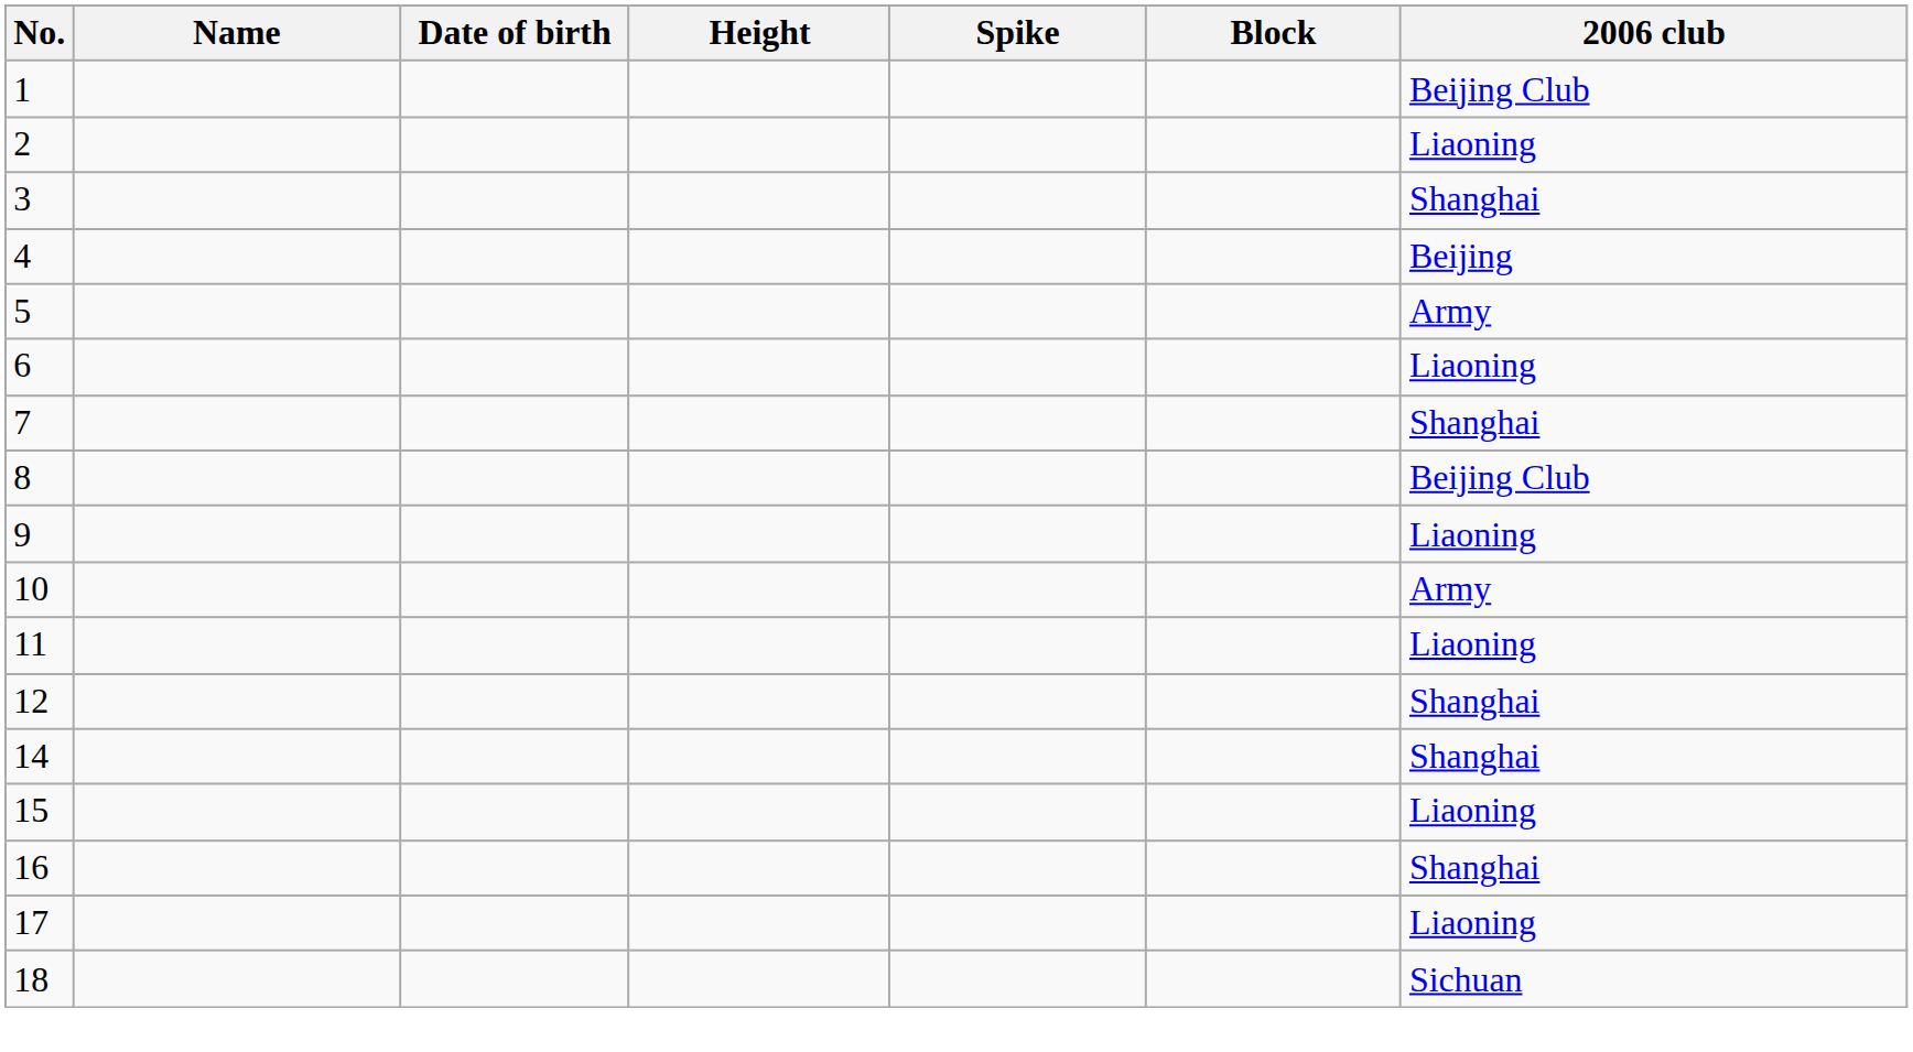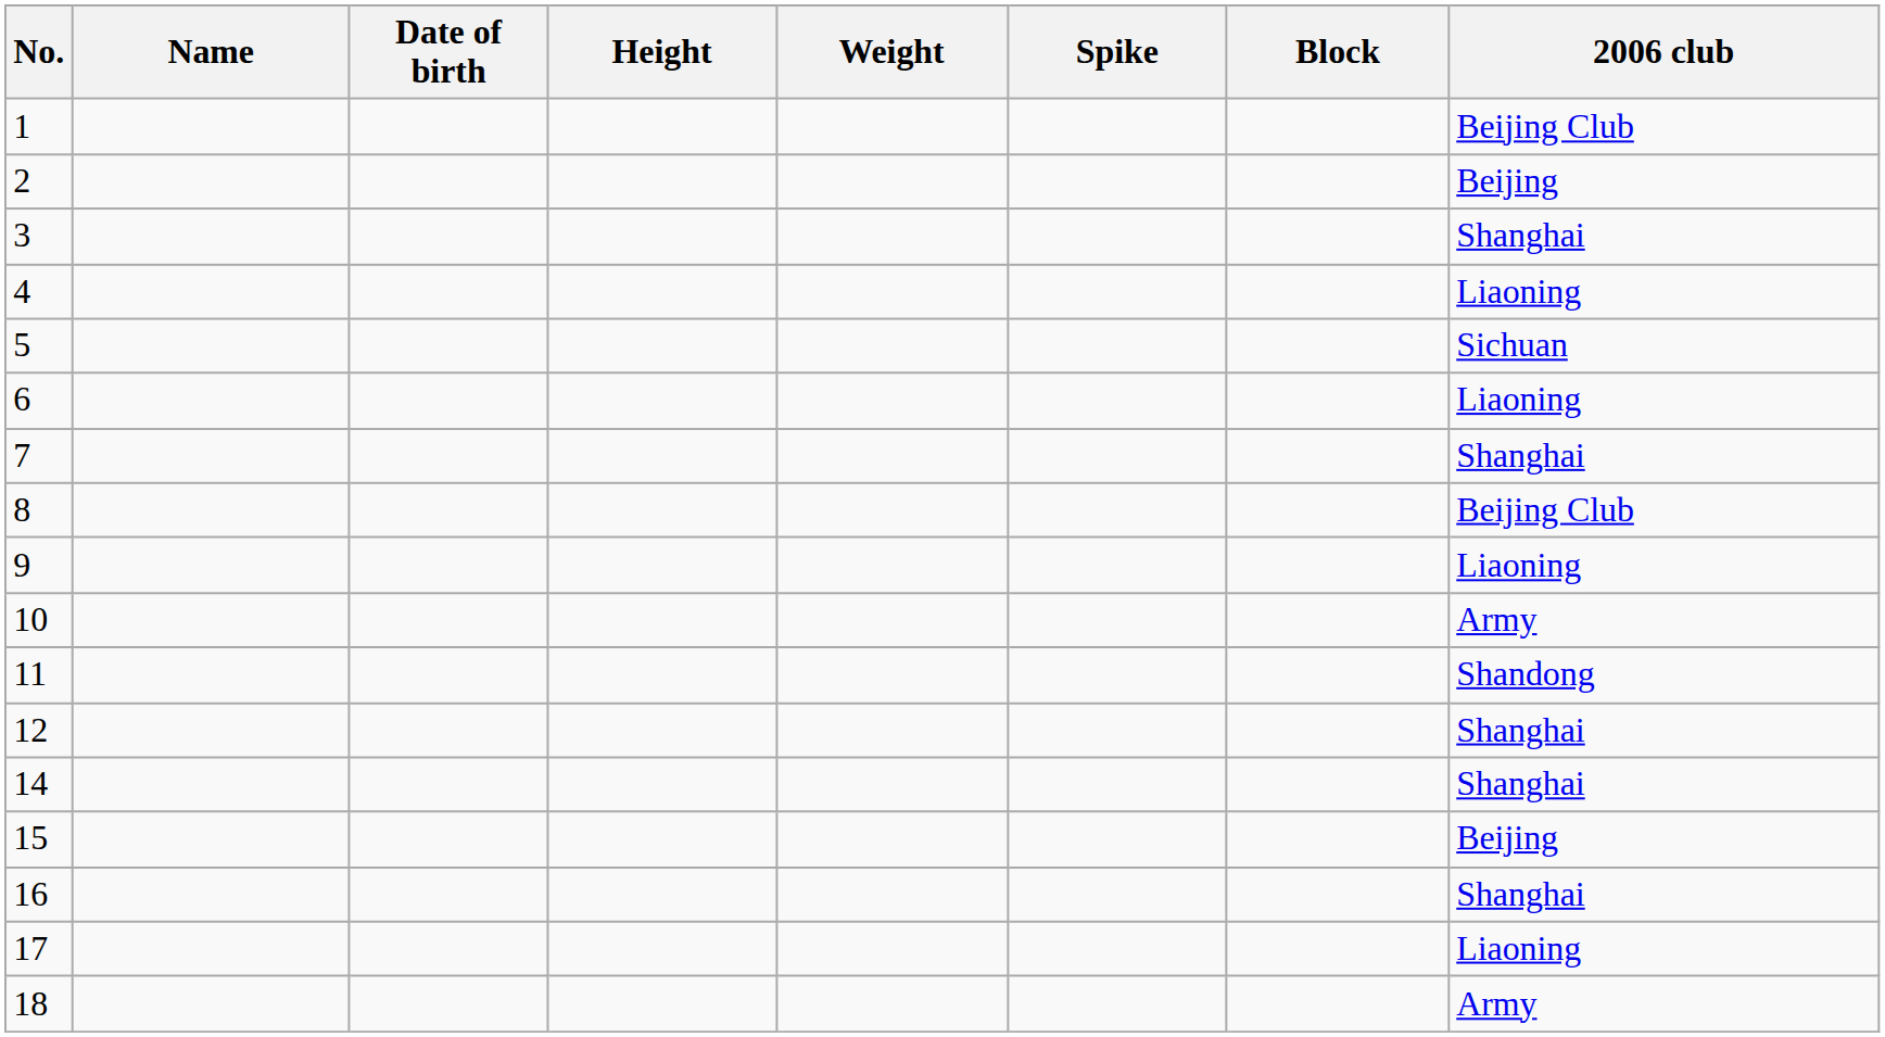 <table class="wikitable sortable" style=font-size:100%; text-align:center;>
 <tr>
 <th>No.</th>
 <th style=width:12em>Name</th>
 <th style=width:8em>Date of birth</th>
 <th style=width:9em>Height</th>
+<th style=width:9em>Weight</th>
 <th style=width:9em>Spike</th>
 <th style=width:9em>Block</th>
 <th style=width:19em>2006 club</th>
 </tr>
 <tr>
 <td>1</td>
 <td align=left></td>
 <td align=right></td>
+<td></td>
 <td></td>
 <td></td>
 <td></td>
 <td align=left><a href='#'>Beijing Club</a></td>
 </tr>
 <tr>
 <td>2</td>
 <td align=left></td>
 <td align=right></td>
 <td></td>
 <td></td>
 <td></td>
-<td align=left><a href='#'>Liaoning</a></td>
+<td></td>
+<td align=left><a href='#'>Beijing</a></td>
 </tr>
 <tr>
 <td>3</td>
 <td align=left></td>
 <td align=right></td>
+<td></td>
 <td></td>
 <td></td>
 <td></td>
 <td align=left><a href='#'>Shanghai</a></td>
 </tr>
 <tr>
 <td>4</td>
 <td align=left></td>
 <td align=right></td>
 <td></td>
 <td></td>
 <td></td>
-<td align=left><a href='#'>Beijing</a></td>
+<td></td>
+<td align=left><a href='#'>Liaoning</a></td>
 </tr>
 <tr>
 <td>5</td>
 <td align=left></td>
 <td align=right></td>
 <td></td>
 <td></td>
 <td></td>
-<td align=left><a href='#'>Army</a></td>
+<td></td>
+<td align=left><a href='#'>Sichuan</a></td>
 </tr>
 <tr>
 <td>6</td>
 <td align=left></td>
 <td align=right></td>
+<td></td>
 <td></td>
 <td></td>
 <td></td>
 <td align=left><a href='#'>Liaoning</a></td>
 </tr>
 <tr>
 <td>7</td>
 <td align=left></td>
 <td align=right></td>
 <td></td>
 <td></td>
 <td></td>
+<td></td>
 <td align=left><a href='#'>Shanghai</a></td>
 </tr>
 <tr>
 <td>8</td>
 <td align=left></td>
 <td align=right></td>
+<td></td>
 <td></td>
 <td></td>
 <td></td>
 <td align=left><a href='#'>Beijing Club</a></td>
 </tr>
 <tr>
 <td>9</td>
 <td align=left></td>
 <td align=right></td>
 <td></td>
 <td></td>
 <td></td>
+<td></td>
 <td align=left><a href='#'>Liaoning</a></td>
 </tr>
 <tr>
 <td>10</td>
 <td align=left></td>
 <td align=right></td>
+<td></td>
 <td></td>
 <td></td>
 <td></td>
 <td align=left><a href='#'>Army</a></td>
 </tr>
 <tr>
 <td>11</td>
 <td align=left></td>
 <td align=right></td>
 <td></td>
 <td></td>
 <td></td>
-<td align=left><a href='#'>Liaoning</a></td>
+<td></td>
+<td align=left><a href='#'>Shandong</a></td>
 </tr>
 <tr>
 <td>12</td>
 <td align=left></td>
 <td align=right></td>
+<td></td>
 <td></td>
 <td></td>
 <td></td>
 <td align=left><a href='#'>Shanghai</a></td>
 </tr>
 <tr>
 <td>14</td>
 <td align=left></td>
 <td align=right></td>
 <td></td>
 <td></td>
 <td></td>
+<td></td>
 <td align=left><a href='#'>Shanghai</a></td>
 </tr>
 <tr>
 <td>15</td>
 <td align=left></td>
 <td align=right></td>
 <td></td>
 <td></td>
 <td></td>
-<td align=left><a href='#'>Liaoning</a></td>
+<td></td>
+<td align=left><a href='#'>Beijing</a></td>
 </tr>
 <tr>
 <td>16</td>
 <td align=left></td>
 <td align=right></td>
+<td></td>
 <td></td>
 <td></td>
 <td></td>
 <td align=left><a href='#'>Shanghai</a></td>
 </tr>
 <tr>
 <td>17</td>
 <td align=left></td>
 <td align=right></td>
 <td></td>
 <td></td>
 <td></td>
+<td></td>
 <td align=left><a href='#'>Liaoning</a></td>
 </tr>
 <tr>
 <td>18</td>
 <td align=left></td>
 <td align=right></td>
 <td></td>
 <td></td>
 <td></td>
-<td align=left><a href='#'>Sichuan</a></td>
+<td></td>
+<td align=left><a href='#'>Army</a></td>
 </tr>
 </table>
